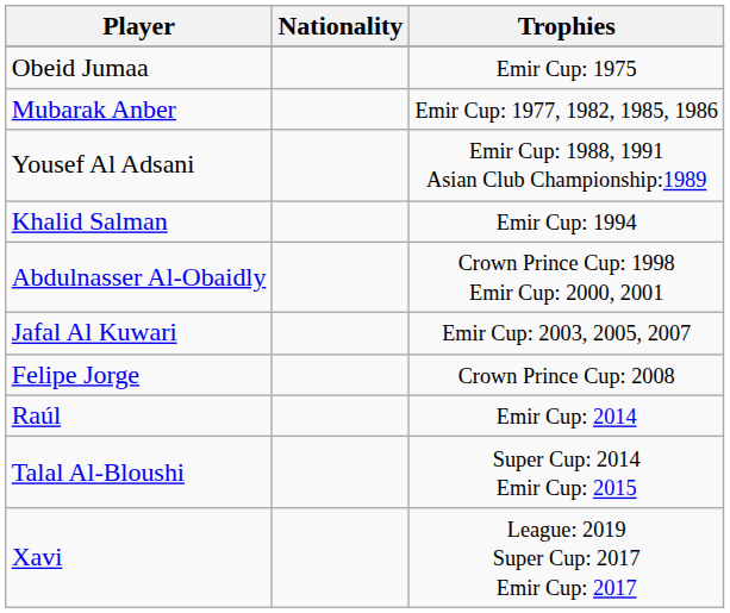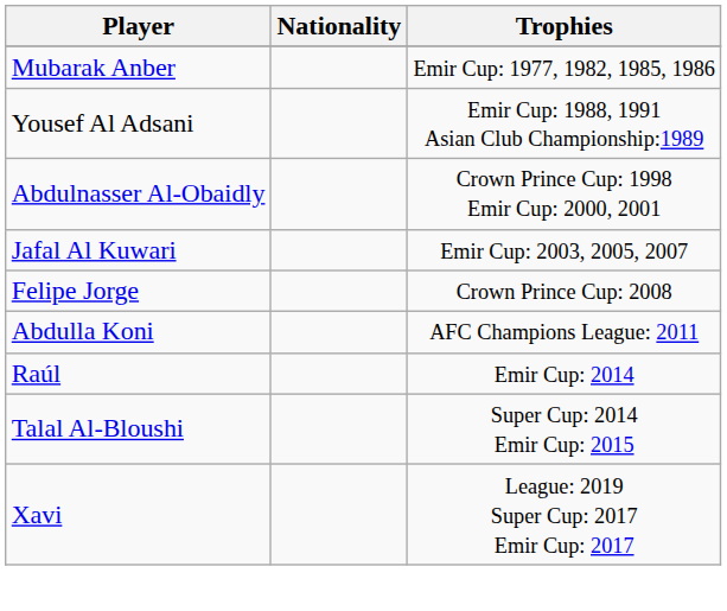 <table class="wikitable sortable" style="text-align: center;">
 <tr>
 <th>Player</th>
 <th>Nationality</th>
 <th>Trophies</th>
 </tr>
 <tr>
-</tr>
-<tr>
-<td align="left">Obeid Jumaa</td>
-<td></td>
-<td><small>Emir Cup: 1975</small></td>
 </tr>
 <tr>
 <td align="left"><a href='#'>Mubarak Anber</a></td>
 <td></td>
 <td><small>Emir Cup: 1977, 1982, 1985, 1986</small></td>
 </tr>
 <tr>
 <td align="left">Yousef Al Adsani</td>
 <td></td>
 <td><small>Emir Cup: 1988, 1991 <br> Asian Club Championship:<a href='#'>1989</a></small></td>
-</tr>
-<tr>
-<td align="left"><a href='#'>Khalid Salman</a></td>
-<td></td>
-<td><small>Emir Cup: 1994</small></td>
 </tr>
 <tr>
 <td align="left"><a href='#'>Abdulnasser Al-Obaidly</a></td>
 <td></td>
 <td><small>Crown Prince Cup: 1998 <br> Emir Cup: 2000, 2001</small></td>
 </tr>
 <tr>
 <td align="left"><a href='#'>Jafal Al Kuwari</a></td>
 <td></td>
 <td><small>Emir Cup: 2003, 2005, 2007</small></td>
 </tr>
 <tr>
 <td align="left"><a href='#'>Felipe Jorge</a></td>
 <td></td>
 <td><small>Crown Prince Cup: 2008</small></td>
 </tr>
 <tr>
+<td align="left"><a href='#'>Abdulla Koni</a></td>
+<td></td>
+<td><small>AFC Champions League: <a href='#'>2011</a></small></td>
+</tr>
+<tr>
 <td align="left"><a href='#'>Raúl</a></td>
 <td></td>
 <td><small>Emir Cup: <a href='#'>2014</a></small></td>
 </tr>
 <tr>
 <td align="left"><a href='#'>Talal Al-Bloushi</a></td>
 <td></td>
 <td><small>Super Cup: 2014 <br> Emir Cup: <a href='#'>2015</a></small></td>
 </tr>
 <tr>
 <td align="left"><a href='#'>Xavi</a></td>
 <td></td>
 <td><small>League: 2019 <br> Super Cup: 2017 <br> Emir Cup: <a href='#'>2017</a></small></td>
 </tr>
 </table>
